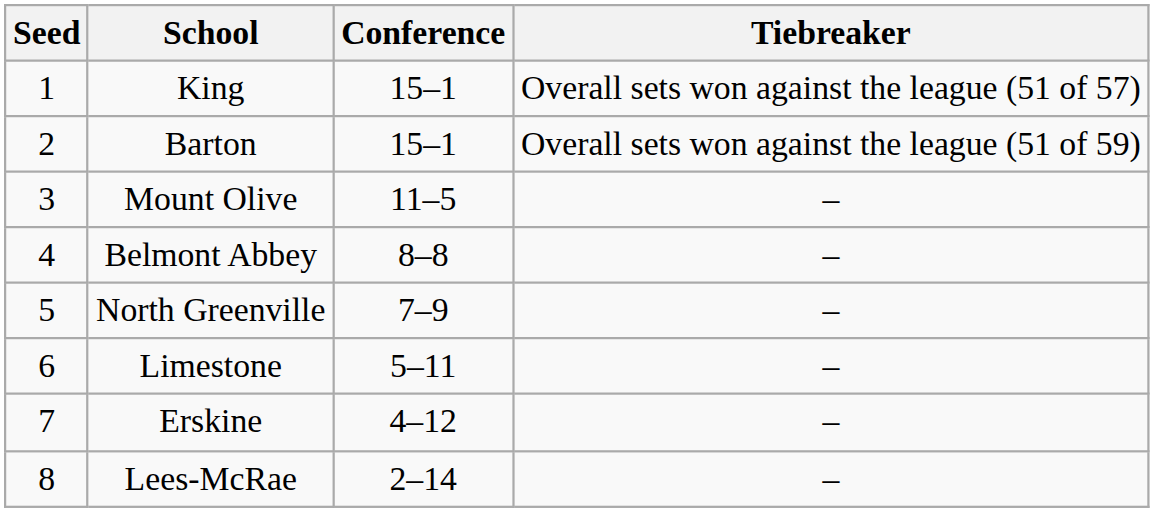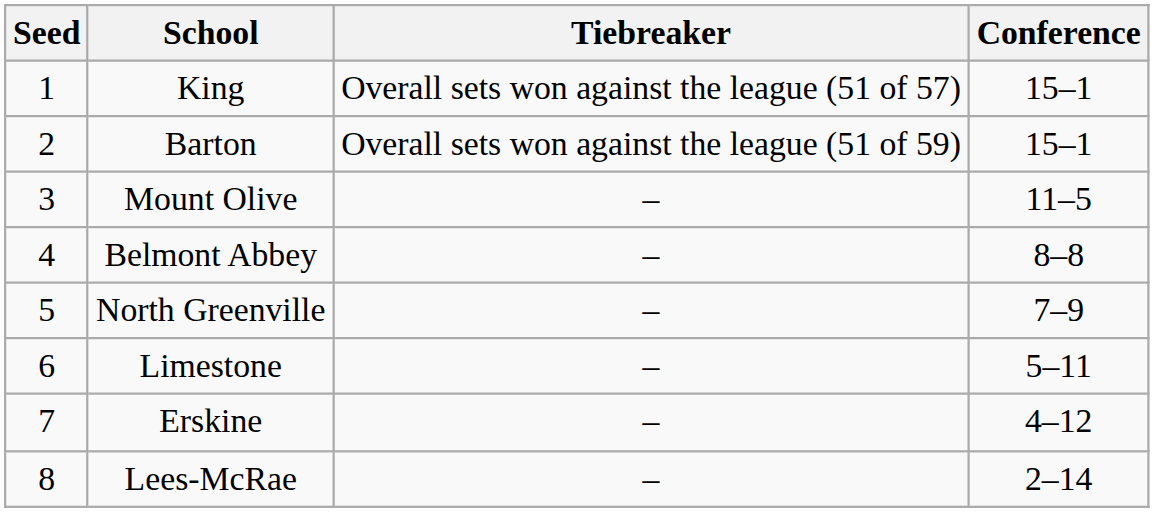 <table class="wikitable" style="white-space:nowrap; font-size:95%;text-align:center">
 <tr>
 <th>Seed</th>
 <th>School</th>
+<th>Tiebreaker</th>
 <th>Conference</th>
-<th>Tiebreaker</th>
 </tr>
 <tr>
 <td>1</td>
 <td>King</td>
+<td>Overall sets won against the league (51 of 57)</td>
 <td>15–1</td>
-<td>Overall sets won against the league (51 of 57)</td>
 </tr>
 <tr>
 <td>2</td>
 <td>Barton</td>
+<td>Overall sets won against the league (51 of 59)</td>
 <td>15–1</td>
-<td>Overall sets won against the league (51 of 59)</td>
 </tr>
 <tr>
 <td>3</td>
 <td>Mount Olive</td>
+<td>–</td>
 <td>11–5</td>
-<td>–</td>
 </tr>
 <tr>
 <td>4</td>
 <td>Belmont Abbey</td>
+<td>–</td>
 <td>8–8</td>
-<td>–</td>
 </tr>
 <tr>
 <td>5</td>
 <td>North Greenville</td>
+<td>–</td>
 <td>7–9</td>
-<td>–</td>
 </tr>
 <tr>
 <td>6</td>
 <td>Limestone</td>
+<td>–</td>
 <td>5–11</td>
-<td>–</td>
 </tr>
 <tr>
 <td>7</td>
 <td>Erskine</td>
+<td>–</td>
 <td>4–12</td>
-<td>–</td>
 </tr>
 <tr>
 <td>8</td>
 <td>Lees-McRae</td>
+<td>–</td>
 <td>2–14</td>
-<td>–</td>
 </tr>
 </table>
